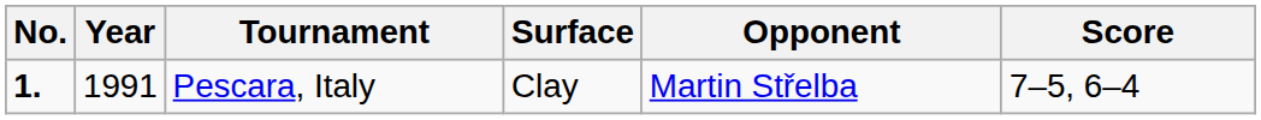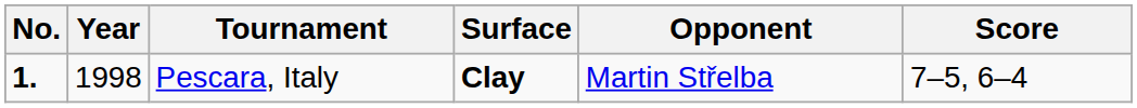 <table class="sortable wikitable" style=font-size:97%>
 <tr>
 <th>No.</th>
 <th style="width:30px">Year</th>
 <th style="width:150px">Tournament</th>
 <th style="width:50px">Surface</th>
 <th style="width:160px">Opponent</th>
 <th style="width:110px" class="unsortable">Score</th>
 </tr>
 <tr>
 <td><strong>1.</strong></td>
-<td>1991</td>
+<td>1998</td>
 <td><a href='#'>Pescara</a>, Italy</td>
-<td>Clay</td>
+<td><strong>Clay</strong></td>
 <td> <a href='#'>Martin Střelba</a></td>
 <td>7–5, 6–4</td>
 </tr>
 </table>
